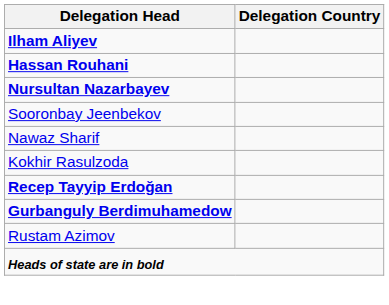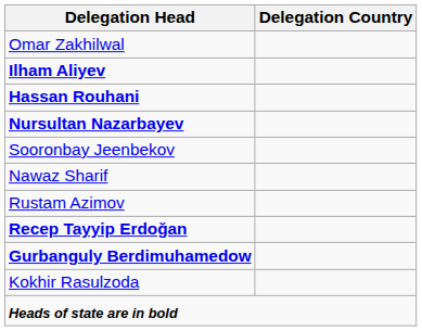 <table class="wikitable">
 <tr>
 <th>Delegation Head</th>
 <th>Delegation Country</th>
+</tr>
+<tr>
+<td><a href='#'>Omar Zakhilwal</a></td>
+<td></td>
 </tr>
 <tr>
 <td><strong><a href='#'>Ilham Aliyev</a></strong></td>
 <td><strong></strong></td>
 </tr>
 <tr>
 <td><strong><a href='#'>Hassan Rouhani</a></strong></td>
 <td><strong></strong></td>
 </tr>
 <tr>
 <td><strong><a href='#'>Nursultan Nazarbayev</a></strong></td>
 <td><strong></strong></td>
 </tr>
 <tr>
 <td><a href='#'>Sooronbay Jeenbekov</a></td>
 <td></td>
 </tr>
 <tr>
 <td><a href='#'>Nawaz Sharif</a></td>
 <td></td>
 </tr>
 <tr>
-<td><a href='#'>Kokhir Rasulzoda</a></td>
+<td><a href='#'>Rustam Azimov</a></td>
 <td></td>
 </tr>
 <tr>
 <td><strong><a href='#'>Recep Tayyip Erdoğan</a></strong></td>
 <td><strong></strong></td>
 </tr>
 <tr>
 <td><strong><a href='#'>Gurbanguly Berdimuhamedow</a></strong></td>
 <td><strong></strong></td>
 </tr>
 <tr>
-<td><a href='#'>Rustam Azimov</a></td>
+<td><a href='#'>Kokhir Rasulzoda</a></td>
 <td></td>
 </tr>
 <tr>
 <td colspan="2"><em><sub><strong>Heads of state are in bold</strong></sub></em></td>
 </tr>
 </table>
